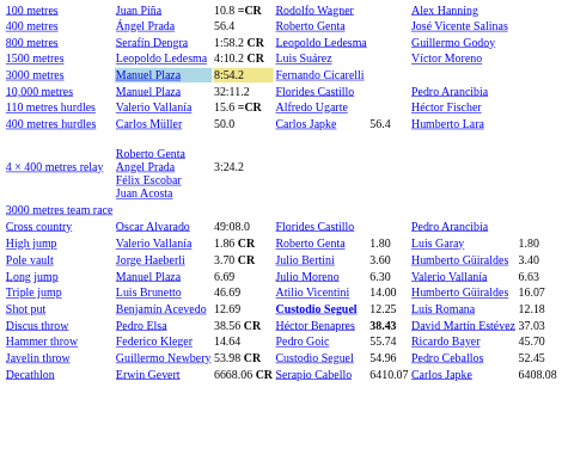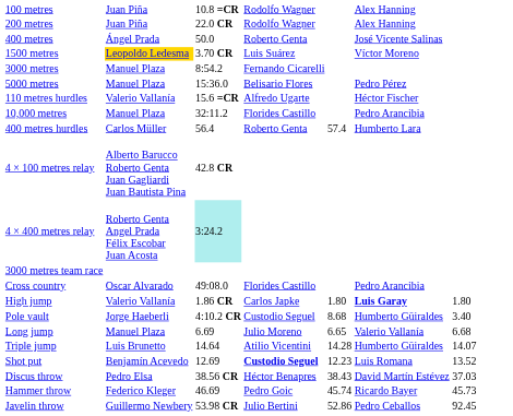 <table>
 <tr>
 <td><a href='#'>100 metres</a></td>
 <td><a href='#'>Juan Piña</a><br> </td>
 <td>10.8 <strong>=CR</strong></td>
 <td><a href='#'>Rodolfo Wagner</a><br> </td>
 <td></td>
 <td><a href='#'>Alex Hanning</a><br> </td>
 <td></td>
 </tr>
 <tr>
+<td><a href='#'>200 metres</a></td>
+<td><a href='#'>Juan Piña</a><br> </td>
+<td>22.0 <strong>CR</strong></td>
+<td><a href='#'>Rodolfo Wagner</a><br> </td>
+<td></td>
+<td><a href='#'>Alex Hanning</a><br> </td>
+<td></td>
+</tr>
+<tr>
 <td><a href='#'>400 metres</a></td>
 <td><a href='#'>Ángel Prada</a><br> </td>
-<td>56.4</td>
+<td>50.0</td>
 <td><a href='#'>Roberto Genta</a><br> </td>
 <td></td>
 <td><a href='#'>José Vicente Salinas</a><br> </td>
 <td></td>
 </tr>
 <tr>
-<td><a href='#'>800 metres</a></td>
-<td><a href='#'>Serafín Dengra</a><br> </td>
-<td>1:58.2 <strong>CR</strong></td>
-<td><a href='#'>Leopoldo Ledesma</a><br> </td>
-<td></td>
-<td><a href='#'>Guillermo Godoy</a><br> </td>
-<td></td>
-</tr>
-<tr>
 <td><a href='#'>1500 metres</a></td>
-<td><a href='#'>Leopoldo Ledesma</a><br> </td>
-<td>4:10.2 <strong>CR</strong></td>
+<td style="background: gold;"><a href='#'>Leopoldo Ledesma</a><br> </td>
+<td>3.70 <strong>CR</strong></td>
 <td><a href='#'>Luis Suárez</a><br> </td>
 <td></td>
 <td><a href='#'>Víctor Moreno</a><br> </td>
 <td></td>
 </tr>
 <tr>
 <td><a href='#'>3000 metres</a></td>
-<td style="background: lightblue;"><a href='#'>Manuel Plaza</a><br> </td>
-<td style="background: khaki;">8:54.2</td>
+<td><a href='#'>Manuel Plaza</a><br> </td>
+<td>8:54.2</td>
 <td><a href='#'>Fernando Cicarelli</a><br> </td>
 <td></td>
 <td></td>
+<td></td>
+</tr>
+<tr>
+<td><a href='#'>5000 metres</a></td>
+<td><a href='#'>Manuel Plaza</a><br> </td>
+<td>15:36.0</td>
+<td><a href='#'>Belisario Flores</a><br> </td>
+<td></td>
+<td><a href='#'>Pedro Pérez</a><br> </td>
+<td></td>
+</tr>
+<tr>
+<td><a href='#'>110 metres hurdles</a></td>
+<td><a href='#'>Valerio Vallanía</a><br> </td>
+<td>15.6 <strong>=CR</strong></td>
+<td><a href='#'>Alfredo Ugarte</a><br> </td>
+<td></td>
+<td><a href='#'>Héctor Fischer</a><br> </td>
 <td></td>
 </tr>
 <tr>
 <td><a href='#'>10,000 metres</a></td>
 <td><a href='#'>Manuel Plaza</a><br> </td>
 <td>32:11.2</td>
 <td><a href='#'>Florides Castillo</a><br> </td>
 <td></td>
 <td><a href='#'>Pedro Arancibia</a><br> </td>
 <td></td>
 </tr>
 <tr>
-<td><a href='#'>110 metres hurdles</a></td>
-<td><a href='#'>Valerio Vallanía</a><br> </td>
-<td>15.6 <strong>=CR</strong></td>
-<td><a href='#'>Alfredo Ugarte</a><br> </td>
-<td></td>
-<td><a href='#'>Héctor Fischer</a><br> </td>
+<td><a href='#'>400 metres hurdles</a></td>
+<td><a href='#'>Carlos Müller</a><br> </td>
+<td>56.4</td>
+<td><a href='#'>Roberto Genta</a><br> </td>
+<td>57.4</td>
+<td><a href='#'>Humberto Lara</a><br> </td>
 <td></td>
 </tr>
 <tr>
-<td><a href='#'>400 metres hurdles</a></td>
-<td><a href='#'>Carlos Müller</a><br> </td>
-<td>50.0</td>
-<td><a href='#'>Carlos Japke</a><br> </td>
-<td>56.4</td>
-<td><a href='#'>Humberto Lara</a><br> </td>
+<td><a href='#'>4 × 100 metres relay</a></td>
+<td><br><a href='#'>Alberto Barucco</a><br><a href='#'>Roberto Genta</a><br><a href='#'>Juan Gagliardi</a><br><a href='#'>Juan Bautista Pina</a></td>
+<td>42.8 <strong>CR</strong></td>
+<td></td>
+<td></td>
+<td></td>
 <td></td>
 </tr>
 <tr>
 <td><a href='#'>4 × 400 metres relay</a></td>
 <td><br><a href='#'>Roberto Genta</a><br><a href='#'>Angel Prada</a><br><a href='#'>Félix Escobar</a><br><a href='#'>Juan Acosta</a></td>
-<td>3:24.2</td>
+<td style="background: paleturquoise;">3:24.2</td>
 <td></td>
 <td></td>
 <td></td>
 </tr>
 <tr>
 <td><a href='#'>3000 metres team race</a></td>
 <td></td>
 <td></td>
 <td></td>
 <td></td>
 </tr>
 <tr>
 <td><a href='#'>Cross country</a></td>
 <td><a href='#'>Oscar Alvarado</a><br> </td>
 <td>49:08.0</td>
 <td><a href='#'>Florides Castillo</a><br> </td>
 <td></td>
 <td><a href='#'>Pedro Arancibia</a><br> </td>
 <td></td>
 </tr>
 <tr>
 </tr>
 <tr>
 <td><a href='#'>High jump</a></td>
 <td><a href='#'>Valerio Vallanía</a><br> </td>
 <td>1.86 <strong>CR</strong></td>
-<td><a href='#'>Roberto Genta</a><br> </td>
+<td><a href='#'>Carlos Japke</a><br> </td>
 <td>1.80</td>
-<td><a href='#'>Luis Garay</a><br> </td>
+<td><strong><a href='#'>Luis Garay</a><br> </strong></td>
 <td>1.80</td>
 </tr>
 <tr>
 <td><a href='#'>Pole vault</a></td>
 <td><a href='#'>Jorge Haeberli</a><br> </td>
-<td>3.70 <strong>CR</strong></td>
-<td><a href='#'>Julio Bertini</a><br> </td>
-<td>3.60</td>
+<td>4:10.2 <strong>CR</strong></td>
+<td><a href='#'>Custodio Seguel</a><br> </td>
+<td>8.68</td>
 <td><a href='#'>Humberto Güiraldes</a><br> </td>
 <td>3.40</td>
 </tr>
 <tr>
 <td><a href='#'>Long jump</a></td>
 <td><a href='#'>Manuel Plaza</a><br> </td>
 <td>6.69</td>
 <td><a href='#'>Julio Moreno</a><br> </td>
-<td>6.30</td>
+<td>6.65</td>
 <td><a href='#'>Valerio Vallanía</a><br> </td>
-<td>6.63</td>
+<td>6.68</td>
 </tr>
 <tr>
 <td><a href='#'>Triple jump</a></td>
 <td><a href='#'>Luis Brunetto</a><br> </td>
-<td>46.69</td>
+<td>14.64</td>
 <td><a href='#'>Atilio Vicentini</a><br> </td>
-<td>14.00</td>
+<td>14.28</td>
 <td><a href='#'>Humberto Güiraldes</a><br> </td>
-<td>16.07</td>
+<td>14.07</td>
 </tr>
 <tr>
 <td><a href='#'>Shot put</a></td>
 <td><a href='#'>Benjamín Acevedo</a><br> </td>
 <td>12.69</td>
 <td><strong><a href='#'>Custodio Seguel</a><br> </strong></td>
-<td>12.25</td>
+<td>12.23</td>
 <td><a href='#'>Luis Romana</a><br> </td>
-<td>12.18</td>
+<td>13.52</td>
 </tr>
 <tr>
 <td><a href='#'>Discus throw</a></td>
 <td><a href='#'>Pedro Elsa</a><br> </td>
 <td>38.56 <strong>CR</strong></td>
 <td><a href='#'>Héctor Benapres</a><br> </td>
-<td><strong>38.43</strong></td>
+<td>38.43</td>
 <td><a href='#'>David Martín Estévez</a><br> </td>
 <td>37.03</td>
 </tr>
 <tr>
 <td><a href='#'>Hammer throw</a></td>
 <td><a href='#'>Federico Kleger</a><br> </td>
-<td>14.64</td>
+<td>46.69</td>
 <td><a href='#'>Pedro Goic</a><br> </td>
-<td>55.74</td>
+<td>45.74</td>
 <td><a href='#'>Ricardo Bayer</a><br> </td>
-<td>45.70</td>
+<td>45.73</td>
 </tr>
 <tr>
 <td><a href='#'>Javelin throw</a></td>
 <td><a href='#'>Guillermo Newbery</a><br> </td>
 <td>53.98 <strong>CR</strong></td>
-<td><a href='#'>Custodio Seguel</a><br> </td>
-<td>54.96</td>
+<td><a href='#'>Julio Bertini</a><br> </td>
+<td>52.86</td>
 <td><a href='#'>Pedro Ceballos</a><br> </td>
-<td>52.45</td>
-</tr>
-<tr>
-<td><a href='#'>Decathlon</a></td>
-<td><a href='#'>Erwin Gevert</a><br> </td>
-<td>6668.06 <strong>CR</strong></td>
-<td><a href='#'>Serapio Cabello</a><br> </td>
-<td>6410.07</td>
-<td><a href='#'>Carlos Japke</a><br> </td>
-<td>6408.08</td>
+<td>92.45</td>
 </tr>
 </table>
